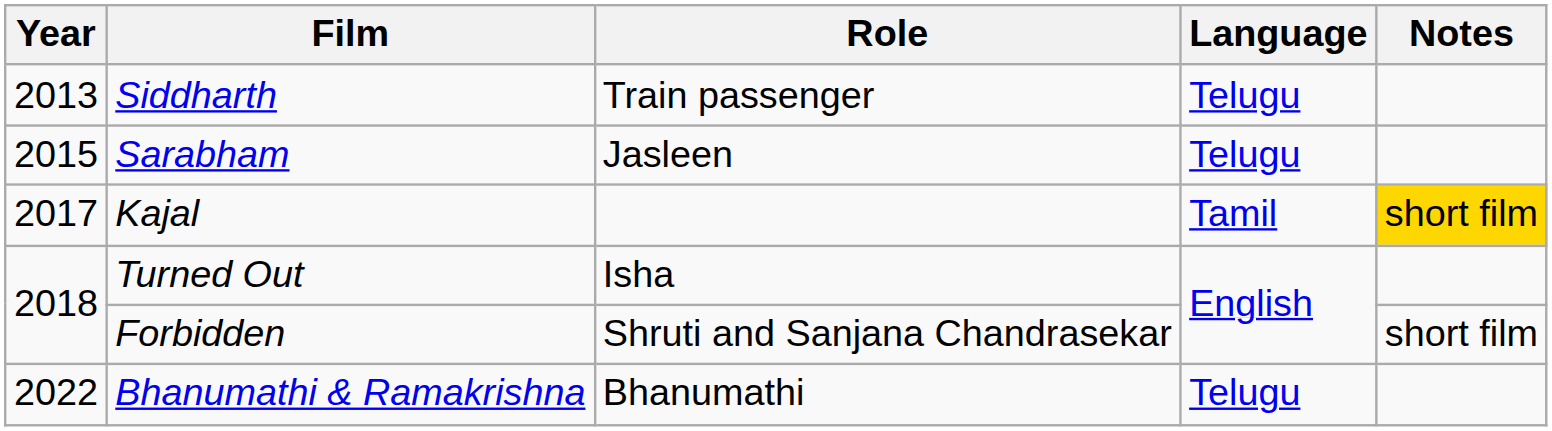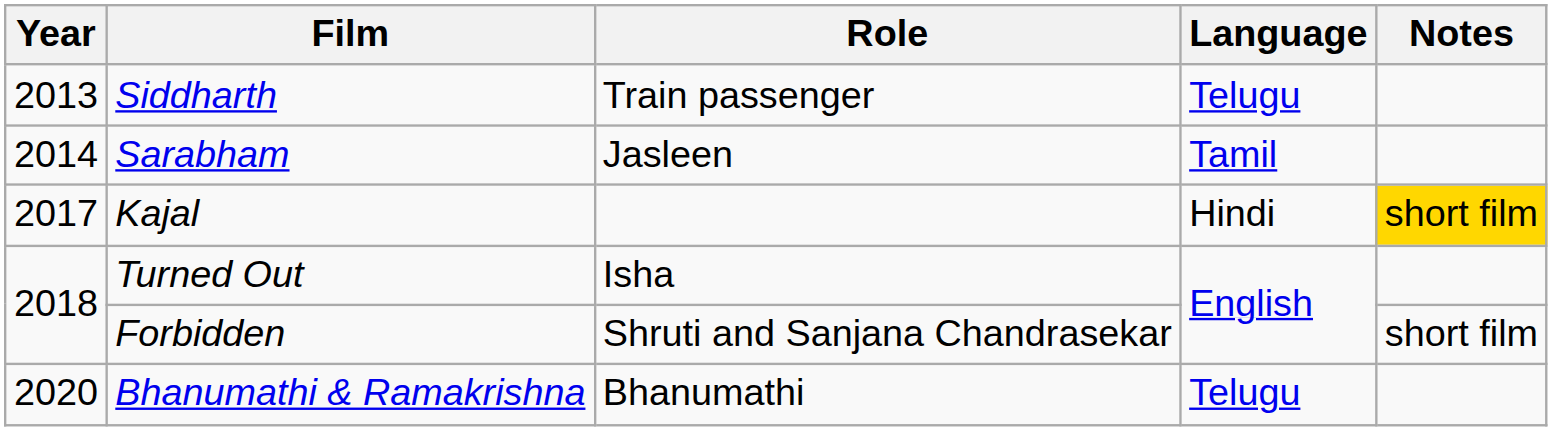 <table class="wikitable sortable">
 <tr>
 <th>Year</th>
 <th>Film</th>
 <th>Role</th>
 <th>Language</th>
 <th>Notes</th>
 </tr>
 <tr>
 <td>2013</td>
 <td><em><a href='#'>Siddharth</a></em></td>
 <td>Train passenger</td>
 <td><a href='#'>Telugu</a></td>
 <td></td>
 </tr>
 <tr>
-<td>2015</td>
+<td>2014</td>
 <td><em><a href='#'>Sarabham</a></em></td>
 <td>Jasleen</td>
-<td><a href='#'>Telugu</a></td>
+<td><a href='#'>Tamil</a></td>
 <td></td>
 </tr>
 <tr>
 <td>2017</td>
 <td><em>Kajal</em></td>
 <td></td>
-<td><a href='#'>Tamil</a></td>
+<td>Hindi</td>
 <td style="background: gold;">short film</td>
 </tr>
 <tr>
 <td rowspan="2">2018</td>
 <td><em>Turned Out</em></td>
 <td>Isha</td>
 <td rowspan="2"><a href='#'>English</a></td>
 <td></td>
 </tr>
 <tr>
 <td><em>Forbidden</em></td>
 <td>Shruti and Sanjana Chandrasekar</td>
 <td>short film</td>
 </tr>
 <tr>
-<td>2022</td>
+<td>2020</td>
 <td><em><a href='#'>Bhanumathi & Ramakrishna</a></em></td>
 <td>Bhanumathi</td>
 <td><a href='#'>Telugu</a></td>
 <td></td>
 </tr>
 </table>
